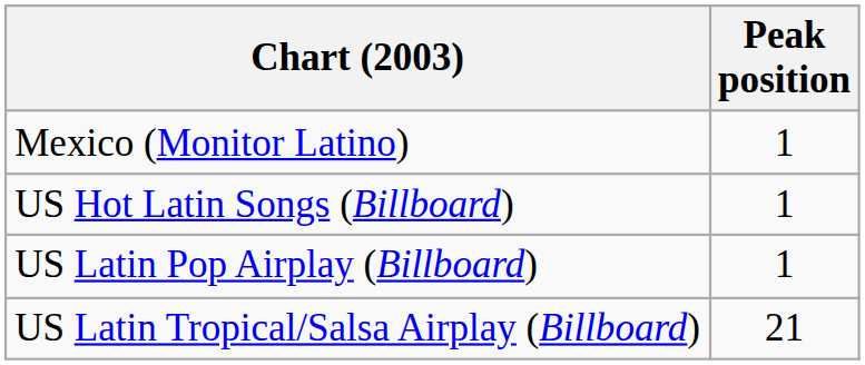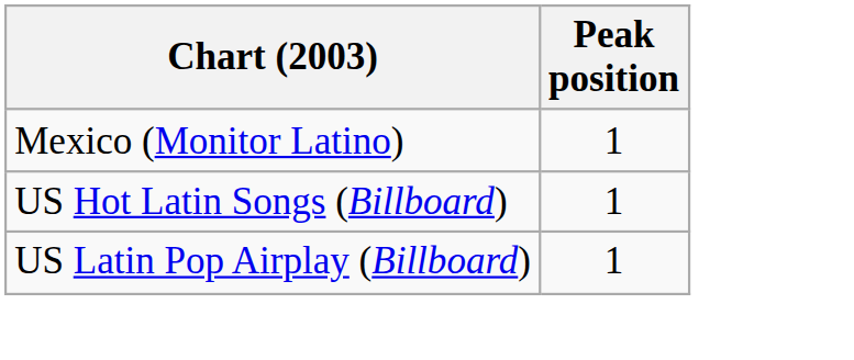 <table class="wikitable">
 <tr>
 <th align="left">Chart (2003)</th>
 <th align="left">Peak<br>position</th>
 </tr>
 <tr>
 <td align="left">Mexico (<a href='#'>Monitor Latino</a>)</td>
 <td align="center">1</td>
 </tr>
 <tr>
 <td align="left">US <a href='#'>Hot Latin Songs</a> (<a href='#'><em>Billboard</em></a>)</td>
 <td align="center">1</td>
 </tr>
 <tr>
 <td align="left">US <a href='#'>Latin Pop Airplay</a> (<a href='#'><em>Billboard</em></a>)</td>
 <td align="center">1</td>
 </tr>
-<tr>
-<td align="left">US <a href='#'>Latin Tropical/Salsa Airplay</a> (<a href='#'><em>Billboard</em></a>)</td>
-<td align="center">21</td>
-</tr>
 </table>
